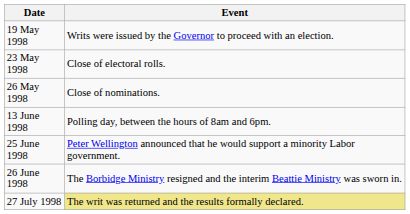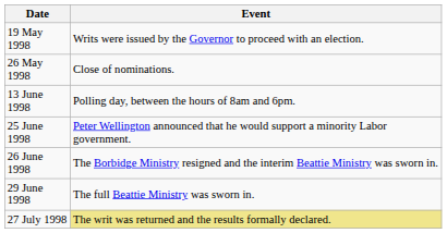 <table class="wikitable">
 <tr>
 <th>Date</th>
 <th>Event</th>
 </tr>
 <tr>
 <td>19 May 1998</td>
 <td>Writs were issued by the <a href='#'>Governor</a> to proceed with an election.</td>
-</tr>
-<tr>
-<td>23 May 1998</td>
-<td>Close of electoral rolls.</td>
 </tr>
 <tr>
 <td>26 May 1998</td>
 <td>Close of nominations.</td>
 </tr>
 <tr>
 <td>13 June 1998</td>
 <td>Polling day, between the hours of 8am and 6pm.</td>
 </tr>
 <tr>
 <td>25 June 1998</td>
 <td><a href='#'>Peter Wellington</a> announced that he would support a minority Labor government.</td>
 </tr>
 <tr>
 <td>26 June 1998</td>
 <td>The <a href='#'>Borbidge Ministry</a> resigned and the interim <a href='#'>Beattie Ministry</a> was sworn in.</td>
 </tr>
 <tr>
+<td>29 June 1998</td>
+<td>The full <a href='#'>Beattie Ministry</a> was sworn in.</td>
+</tr>
+<tr>
 <td>27 July 1998</td>
 <td style="background: khaki;">The writ was returned and the results formally declared.</td>
 </tr>
 </table>
